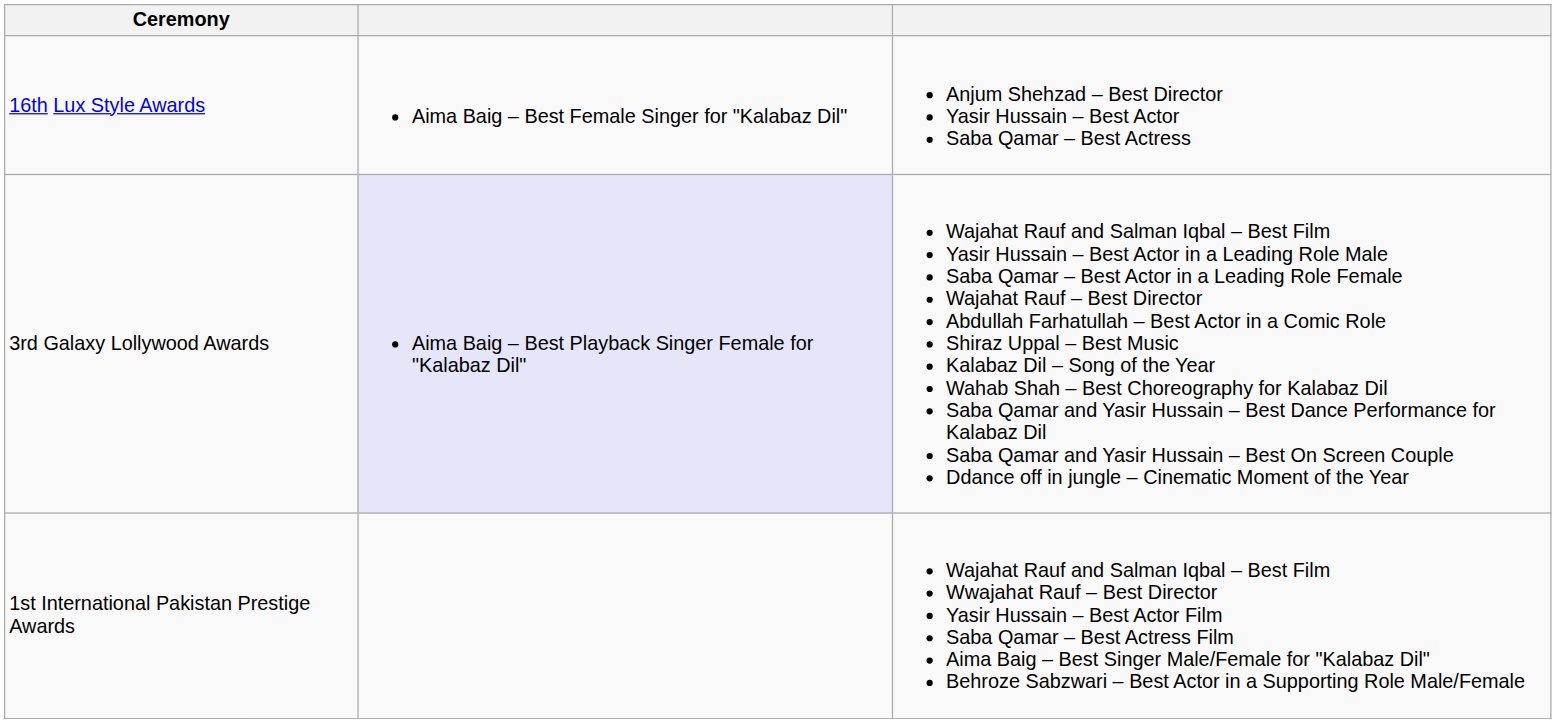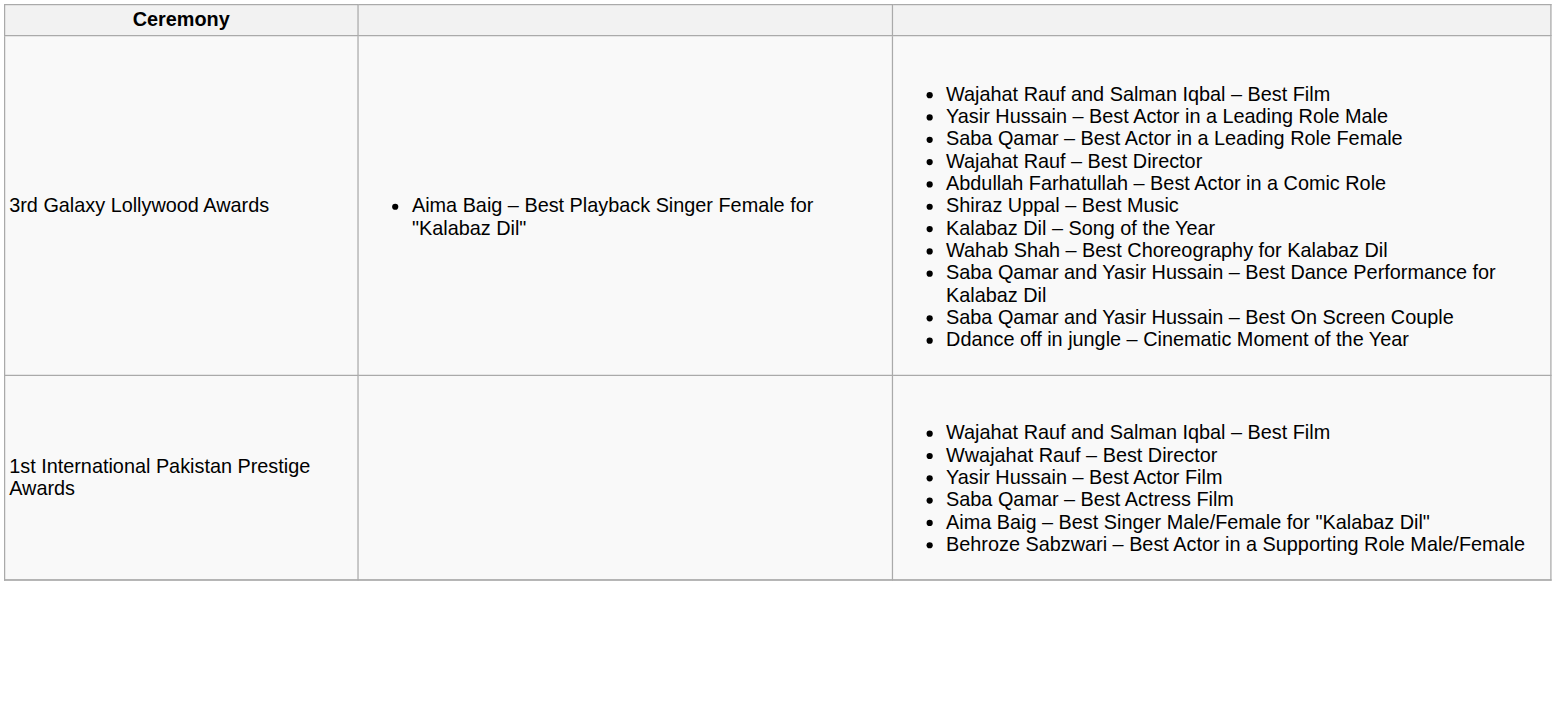 <table class="wikitable">
 <tr>
 <th>Ceremony</th>
 <th></th>
 <th></th>
 </tr>
 <tr>
-<td><a href='#'>16th</a> <a href='#'>Lux Style Awards</a><br></td>
-<td><br><ul><li>Aima Baig – Best Female Singer for "Kalabaz Dil"</li></ul></td>
-<td><br><ul><li>Anjum Shehzad  – Best Director</li><li>Yasir Hussain – Best Actor</li><li>Saba Qamar – Best Actress</li></ul></td>
-</tr>
-<tr>
 <td>3rd Galaxy Lollywood Awards</td>
-<td style="background: lavender;"><br><ul><li>Aima Baig – Best Playback Singer Female for "Kalabaz Dil"</li></ul></td>
+<td><br><ul><li>Aima Baig – Best Playback Singer Female for "Kalabaz Dil"</li></ul></td>
 <td><br><ul><li>Wajahat Rauf and Salman Iqbal – Best Film</li><li>Yasir Hussain – Best Actor in a Leading Role Male</li><li>Saba Qamar – Best Actor in a Leading Role Female</li><li>Wajahat Rauf – Best Director</li><li>Abdullah Farhatullah – Best Actor in a Comic Role</li><li>Shiraz Uppal – Best Music</li><li>Kalabaz Dil – Song of the Year</li><li>Wahab Shah –  Best Choreography for Kalabaz Dil</li><li>Saba Qamar and Yasir Hussain – Best Dance Performance for Kalabaz Dil</li><li>Saba Qamar and Yasir Hussain – Best On Screen Couple</li><li>Ddance off in jungle – Cinematic Moment of the Year</li></ul></td>
 </tr>
 <tr>
 <td>1st International Pakistan Prestige Awards</td>
 <td></td>
 <td><br><ul><li>Wajahat Rauf and Salman Iqbal – Best Film</li><li>Wwajahat Rauf – Best Director</li><li>Yasir Hussain – Best Actor Film</li><li>Saba Qamar – Best Actress Film</li><li>Aima Baig – Best Singer Male/Female for "Kalabaz Dil"</li><li>Behroze Sabzwari – Best Actor in a Supporting Role Male/Female</li></ul></td>
 </tr>
 <tr>
 </tr>
 </table>
